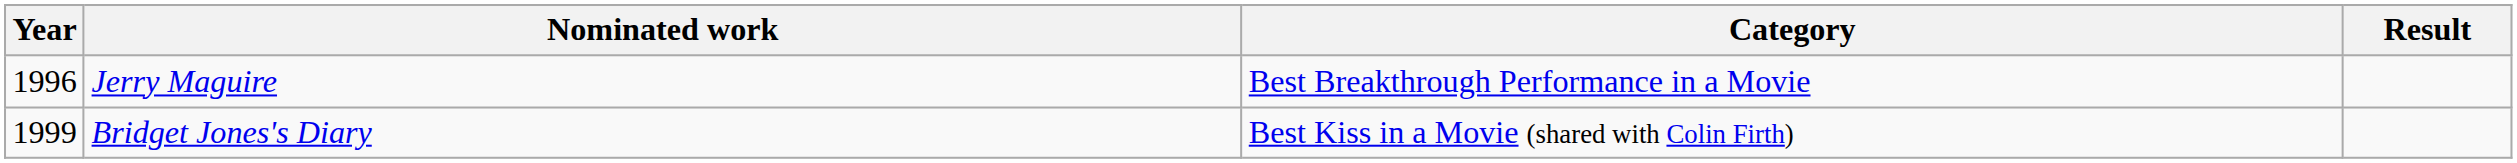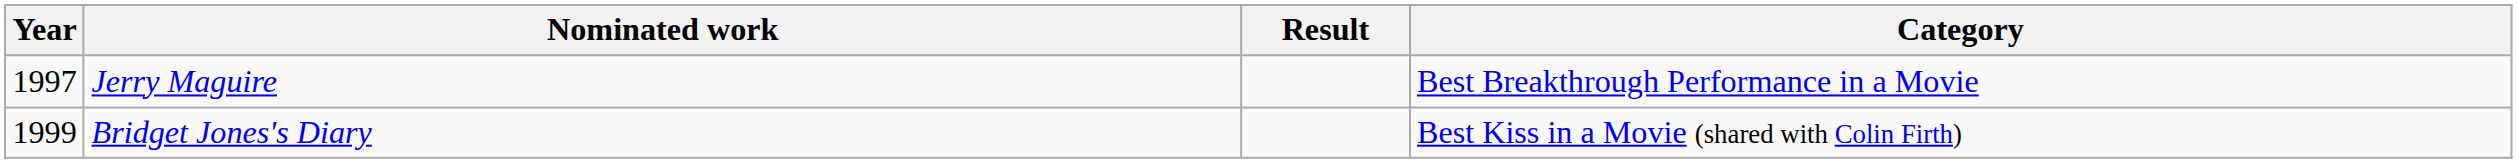 <table class="wikitable sortable">
 <tr>
 <th scope="col" style="width:1em;">Year</th>
 <th scope="col" style="width:39em;">Nominated work</th>
+<th scope="col" style="width:5em;">Result</th>
 <th scope="col" style="width:37em;">Category</th>
-<th scope="col" style="width:5em;">Result</th>
 </tr>
 <tr>
-<td>1996</td>
+<td>1997</td>
 <td><em><a href='#'>Jerry Maguire</a></em></td>
+<td></td>
 <td><a href='#'>Best Breakthrough Performance in a Movie</a></td>
-<td></td>
 </tr>
 <tr>
 <td>1999</td>
 <td><em><a href='#'>Bridget Jones's Diary</a></em></td>
+<td></td>
 <td><a href='#'>Best Kiss in a Movie</a> <small>(shared with <a href='#'>Colin Firth</a>)</small></td>
-<td></td>
 </tr>
 </table>
